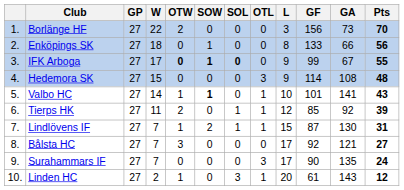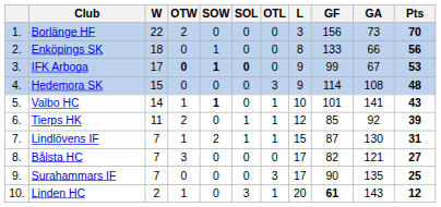 <table class="wikitable">
 <tr>
 <th width="30"></th>
 <th width="200">Club</th>
-<th width="30">GP</th>
 <th width="30">W</th>
 <th width="30">OTW</th>
 <th width="30">SOW</th>
 <th width="30">SOL</th>
 <th width="30">OTL</th>
 <th width="30">L</th>
 <th width="70">GF</th>
 <th width="70">GA</th>
 <th width="70">Pts</th>
 </tr>
 <tr bgcolor="#BCD2EE" align="center">
 <td>1.</td>
 <td align="left"><a href='#'>Borlänge HF</a></td>
-<td>27</td>
 <td>22</td>
 <td>2</td>
 <td>0</td>
 <td>0</td>
 <td>0</td>
 <td>3</td>
 <td>156</td>
 <td>73</td>
 <td><strong>70</strong></td>
 </tr>
 <tr bgcolor="#BCD2EE" align="center">
 <td>2.</td>
 <td align="left"><a href='#'>Enköpings SK</a></td>
-<td>27</td>
 <td>18</td>
 <td>0</td>
 <td>1</td>
 <td>0</td>
 <td>0</td>
 <td>8</td>
 <td>133</td>
 <td>66</td>
 <td><strong>56</strong></td>
 </tr>
 <tr bgcolor="#BCD2EE" align="center">
 <td>3.</td>
 <td align="left"><a href='#'>IFK Arboga</a></td>
-<td>27</td>
 <td>17</td>
 <td><strong>0</strong></td>
 <td><strong>1</strong></td>
 <td><strong>0</strong></td>
 <td>0</td>
 <td>9</td>
 <td>99</td>
 <td>67</td>
-<td><strong>55</strong></td>
+<td><strong>53</strong></td>
 </tr>
 <tr bgcolor="#BCD2EE" align="center">
 <td>4.</td>
 <td align="left"><a href='#'>Hedemora SK</a></td>
-<td>27</td>
 <td>15</td>
 <td>0</td>
 <td>0</td>
 <td>0</td>
 <td>3</td>
 <td>9</td>
 <td>114</td>
 <td>108</td>
 <td><strong>48</strong></td>
 </tr>
 <tr bgcolor="#FFFFFF" align="center">
 <td>5.</td>
 <td align="left"><a href='#'>Valbo HC</a></td>
-<td>27</td>
 <td>14</td>
 <td>1</td>
 <td><strong>1</strong></td>
 <td>0</td>
 <td>1</td>
 <td>10</td>
 <td>101</td>
 <td>141</td>
 <td><strong>43</strong></td>
 </tr>
 <tr bgcolor="#FFFFFF" align="center">
 <td>6.</td>
 <td align="left"><a href='#'>Tierps HK</a></td>
-<td>27</td>
 <td>11</td>
 <td>2</td>
 <td>0</td>
 <td>1</td>
 <td>1</td>
 <td>12</td>
 <td>85</td>
 <td>92</td>
 <td><strong>39</strong></td>
 </tr>
 <tr bgcolor="#FFFFFF" align="center">
 <td>7.</td>
 <td align="left"><a href='#'>Lindlövens IF</a></td>
-<td>27</td>
 <td>7</td>
 <td>1</td>
 <td>2</td>
 <td>1</td>
 <td>1</td>
 <td>15</td>
 <td>87</td>
 <td>130</td>
 <td><strong>31</strong></td>
 </tr>
 <tr bgcolor="#FFFFFF" align="center">
 <td>8.</td>
 <td align="left"><a href='#'>Bålsta HC</a></td>
-<td>27</td>
 <td>7</td>
 <td>3</td>
 <td>0</td>
 <td>0</td>
 <td>0</td>
 <td>17</td>
-<td>92</td>
+<td>82</td>
 <td>121</td>
 <td><strong>27</strong></td>
 </tr>
 <tr bgcolor="#FFFFFF" align="center">
 <td>9.</td>
 <td align="left"><a href='#'>Surahammars IF</a></td>
-<td>27</td>
 <td>7</td>
 <td>0</td>
 <td>0</td>
 <td>0</td>
 <td>3</td>
 <td>17</td>
 <td>90</td>
 <td>135</td>
-<td><strong>24</strong></td>
+<td><strong>25</strong></td>
 </tr>
 <tr bgcolor="#FFFFFF" align="center">
 <td>10.</td>
 <td align="left"><a href='#'>Linden HC</a></td>
-<td>27</td>
 <td>2</td>
 <td>1</td>
 <td>0</td>
 <td>3</td>
 <td>1</td>
 <td>20</td>
-<td>61</td>
+<td><strong>61</strong></td>
 <td>143</td>
 <td><strong>12</strong></td>
 </tr>
 </table>
